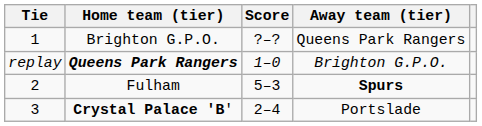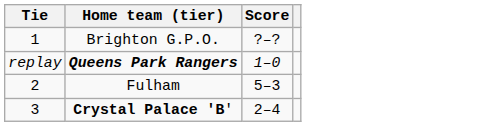 <table class="wikitable" style="text-align:center; font-size:85%">
 <tr>
 <th>Tie</th>
 <th>Home team (tier)</th>
 <th>Score</th>
-<th>Away team (tier)</th>
 <th></th>
 </tr>
 <tr>
 <td align="center">1</td>
 <td>Brighton G.P.O.</td>
 <td align="center">?–? </td>
-<td>Queens Park Rangers</td>
 <td></td>
 </tr>
 <tr>
 <td align="center"><em>replay</em></td>
 <td><strong><em>Queens Park Rangers</em></strong></td>
 <td align="center"><em>1–0</em></td>
-<td><em>Brighton G.P.O.</em></td>
 <td></td>
 </tr>
 <tr>
 <td align="center">2</td>
 <td>Fulham</td>
 <td align="center">5–3</td>
-<td><strong>Spurs</strong></td>
 <td></td>
 </tr>
 <tr>
 <td align="center">3</td>
 <td><strong>Crystal Palace 'B</strong>'</td>
 <td align="center">2–4</td>
-<td>Portslade</td>
 <td></td>
 </tr>
 </table>
